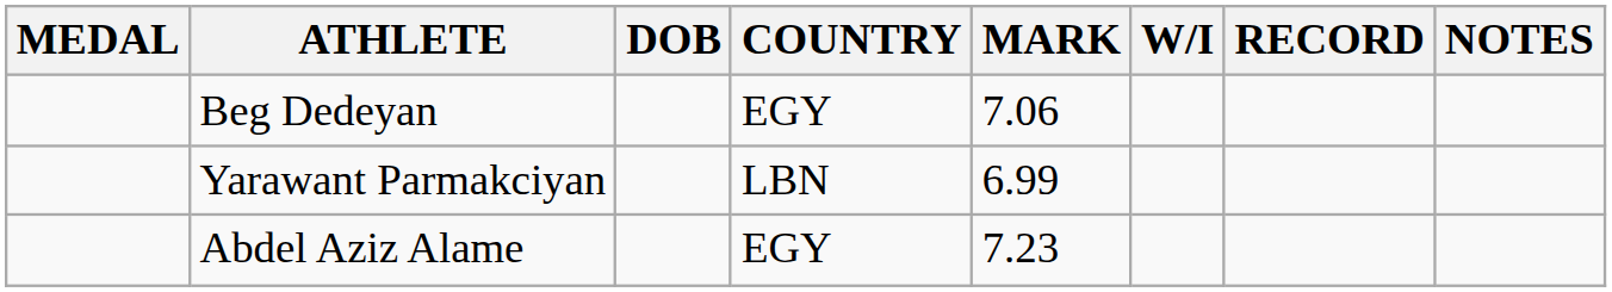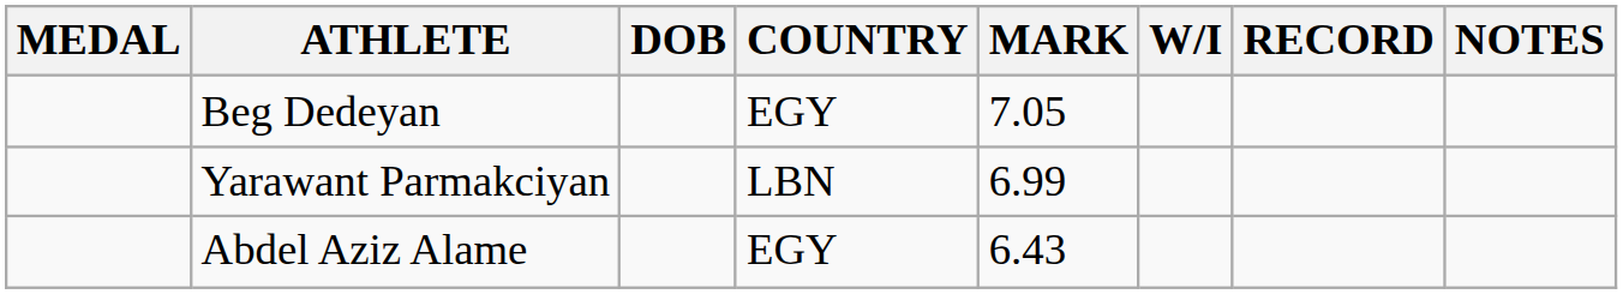 <table class="wikitable">
 <tr>
 <th>MEDAL</th>
 <th>ATHLETE</th>
 <th>DOB</th>
 <th>COUNTRY</th>
 <th>MARK</th>
 <th>W/I</th>
 <th>RECORD</th>
 <th>NOTES</th>
 </tr>
 <tr>
 <td></td>
 <td>Beg Dedeyan</td>
 <td></td>
 <td>EGY</td>
-<td>7.06</td>
+<td>7.05</td>
 <td></td>
 <td></td>
 <td></td>
 </tr>
 <tr>
 <td></td>
 <td>Yarawant Parmakciyan</td>
 <td></td>
 <td>LBN</td>
 <td>6.99</td>
 <td></td>
 <td></td>
 <td></td>
 </tr>
 <tr>
 <td></td>
 <td>Abdel Aziz Alame</td>
 <td></td>
 <td>EGY</td>
-<td>7.23</td>
+<td>6.43</td>
 <td></td>
 <td></td>
 <td></td>
 </tr>
 </table>
